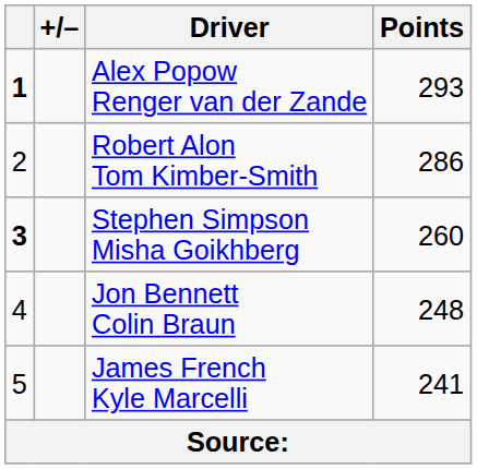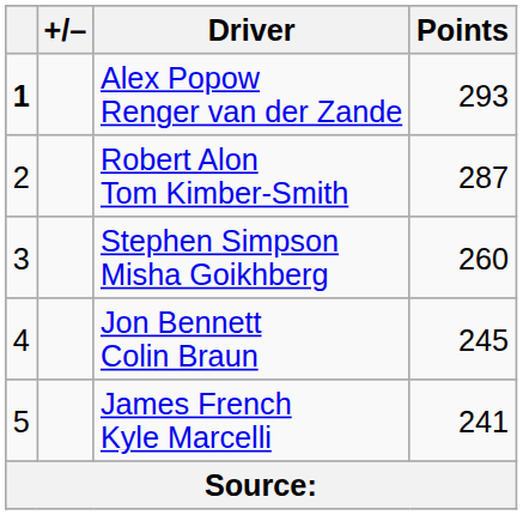 <table class="wikitable" style="font-size: 95%;">
 <tr>
 <th scope="col"></th>
 <th scope="col">+/–</th>
 <th scope="col">Driver</th>
 <th scope="col">Points</th>
 </tr>
 <tr>
 <td align=center><strong>1</strong></td>
 <td align="left"></td>
 <td> <a href='#'>Alex Popow</a><br> <a href='#'>Renger van der Zande</a></td>
 <td align=right>293</td>
 </tr>
 <tr>
 <td align=center>2</td>
 <td align="left"></td>
 <td> <a href='#'>Robert Alon</a><br> <a href='#'>Tom Kimber-Smith</a></td>
-<td align=right>286</td>
+<td align=right>287</td>
 </tr>
 <tr>
-<td align=center><strong>3</strong></td>
+<td align=center>3</td>
 <td align="left"></td>
 <td> <a href='#'>Stephen Simpson</a><br> <a href='#'>Misha Goikhberg</a></td>
 <td align=right>260</td>
 </tr>
 <tr>
 <td align=center>4</td>
 <td align="left"></td>
 <td> <a href='#'>Jon Bennett</a><br> <a href='#'>Colin Braun</a></td>
-<td align=right>248</td>
+<td align=right>245</td>
 </tr>
 <tr>
 <td align=center>5</td>
 <td align="left"></td>
 <td> <a href='#'>James French</a><br> <a href='#'>Kyle Marcelli</a></td>
 <td align=right>241</td>
 </tr>
 <tr>
 <th colspan=5>Source:</th>
 </tr>
 </table>
